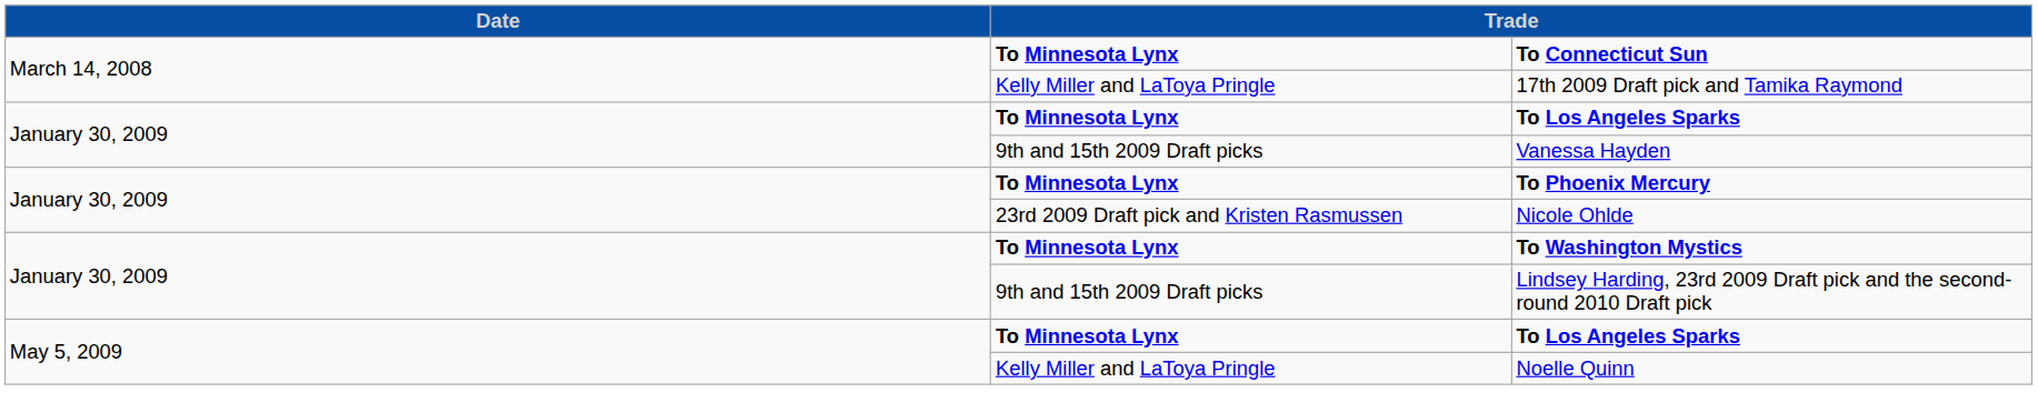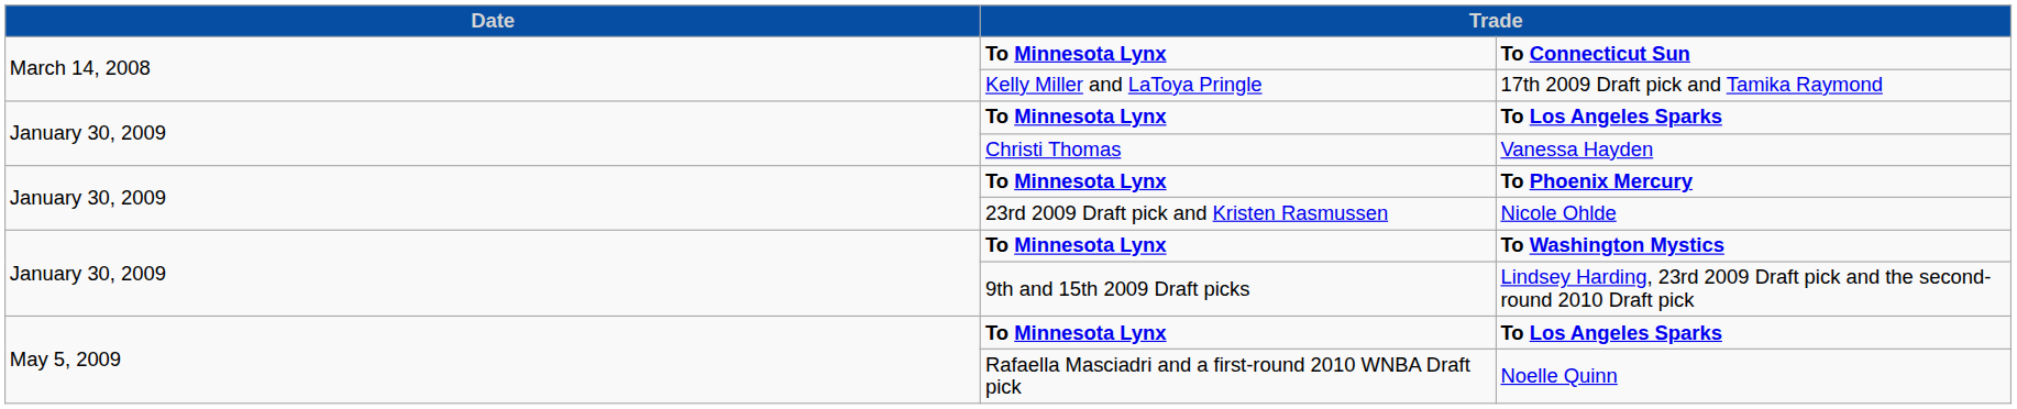 <table class="wikitable" style="width:80%">
 <tr>
 <th style="background:#054EA4;color:#D3D3D3; width=200">Date</th>
 <th style="background:#054EA4;color:#D3D3D3;" colspan=2>Trade</th>
 </tr>
 <tr>
 <td rowspan=2>March 14, 2008</td>
 <td width=400><strong>To <a href='#'>Minnesota Lynx</a></strong></td>
 <td width=400><strong>To <a href='#'>Connecticut Sun</a></strong></td>
 </tr>
 <tr>
 <td><a href='#'>Kelly Miller</a> and <a href='#'>LaToya Pringle</a></td>
 <td>17th 2009 Draft pick and <a href='#'>Tamika Raymond</a></td>
 </tr>
 <tr>
 <td rowspan=2>January 30, 2009</td>
 <td width=400><strong>To <a href='#'>Minnesota Lynx</a></strong></td>
 <td width=400><strong>To <a href='#'>Los Angeles Sparks</a></strong></td>
 </tr>
 <tr>
-<td>9th and 15th 2009 Draft picks</td>
+<td><a href='#'>Christi Thomas</a></td>
 <td><a href='#'>Vanessa Hayden</a></td>
 </tr>
 <tr>
 <td rowspan=2>January 30, 2009</td>
 <td width=400><strong>To <a href='#'>Minnesota Lynx</a></strong></td>
 <td width=400><strong>To <a href='#'>Phoenix Mercury</a></strong></td>
 </tr>
 <tr>
 <td>23rd 2009 Draft pick and <a href='#'>Kristen Rasmussen</a></td>
 <td><a href='#'>Nicole Ohlde</a></td>
 </tr>
 <tr>
 <td rowspan=2>January 30, 2009</td>
 <td width=400><strong>To <a href='#'>Minnesota Lynx</a></strong></td>
 <td width=400><strong>To <a href='#'>Washington Mystics</a></strong></td>
 </tr>
 <tr>
 <td>9th and 15th 2009 Draft picks</td>
 <td><a href='#'>Lindsey Harding</a>, 23rd 2009 Draft pick and the second-round 2010 Draft pick</td>
 </tr>
 <tr>
 <td rowspan=2>May 5, 2009</td>
 <td width=400><strong>To <a href='#'>Minnesota Lynx</a></strong></td>
 <td width=400><strong>To <a href='#'>Los Angeles Sparks</a></strong></td>
 </tr>
 <tr>
-<td><a href='#'>Kelly Miller</a> and <a href='#'>LaToya Pringle</a></td>
+<td>Rafaella Masciadri and a first-round 2010 WNBA Draft pick</td>
 <td><a href='#'>Noelle Quinn</a></td>
 </tr>
 </table>
